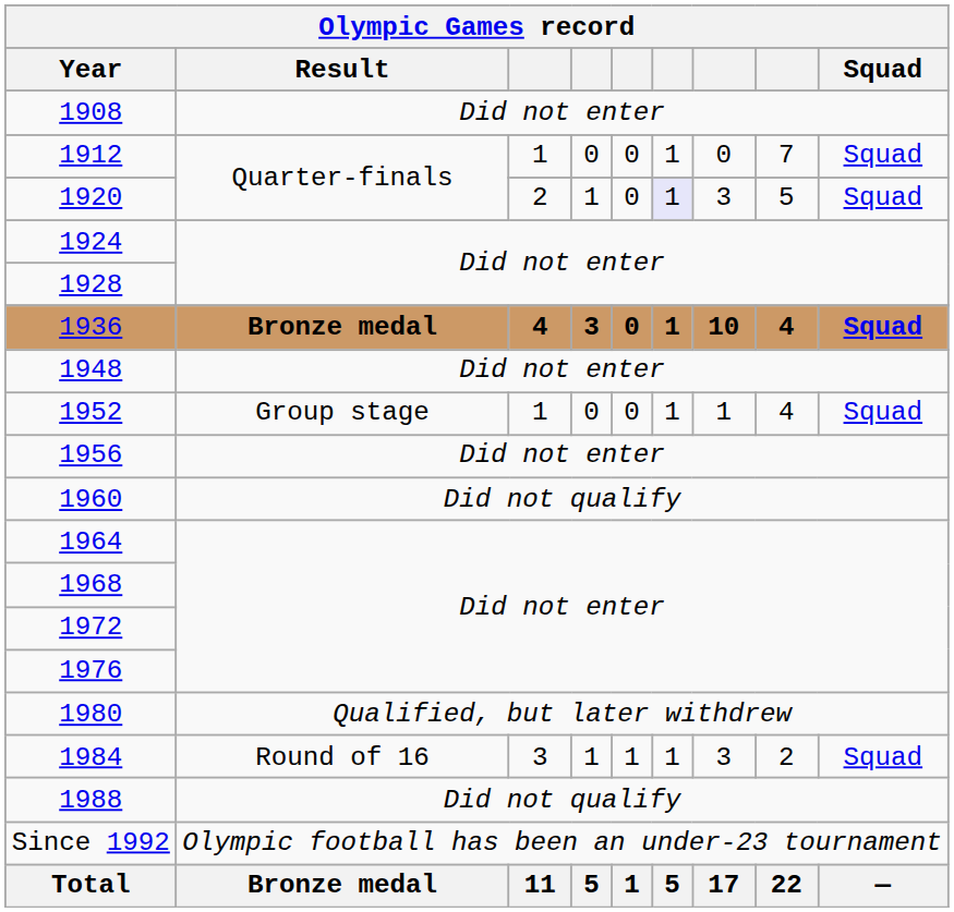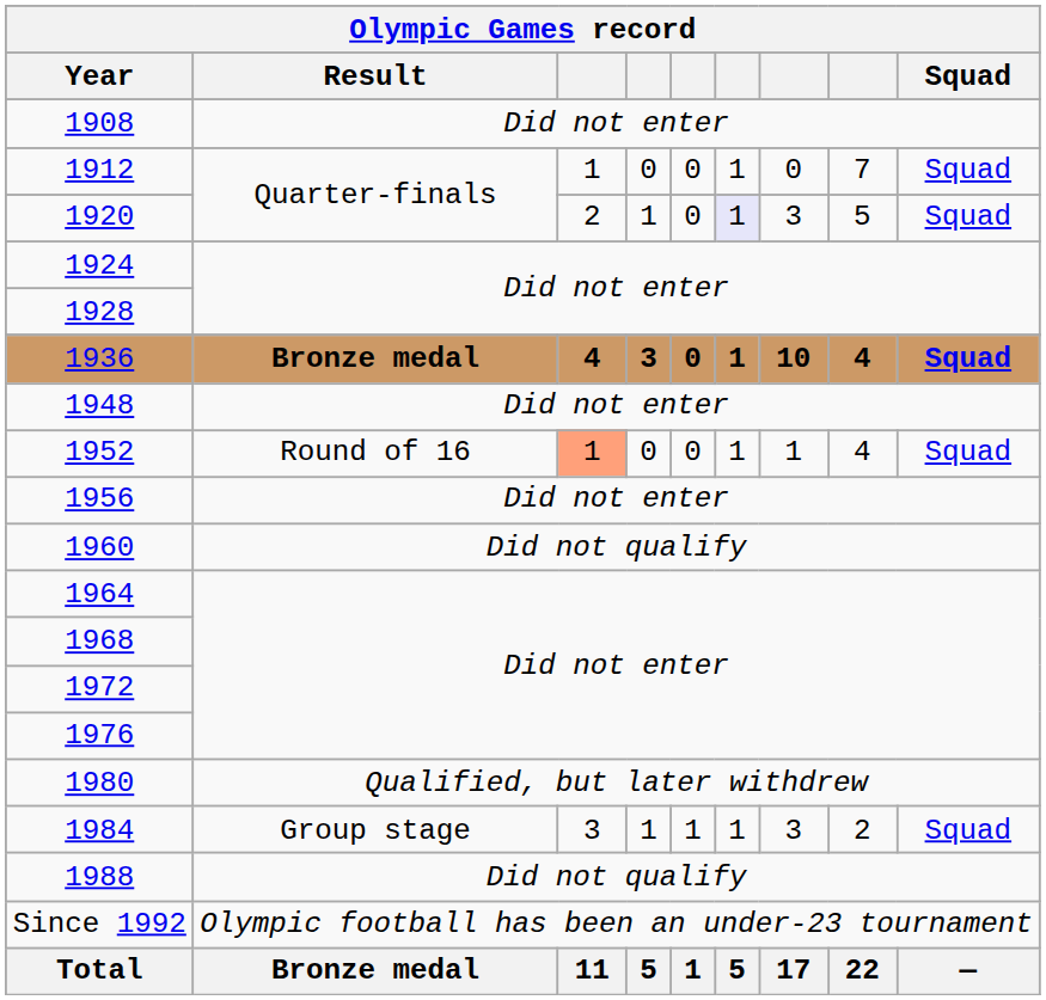 <table class="wikitable" style="text-align: center;">
 <tr>
 <th colspan=10><a href='#'>Olympic Games</a> record</th>
 </tr>
 <tr>
 <th>Year</th>
 <th>Result</th>
 <th></th>
 <th></th>
 <th></th>
 <th></th>
 <th></th>
 <th></th>
 <th>Squad</th>
 </tr>
 <tr>
 <td> <a href='#'>1908</a></td>
 <td colspan=8><em>Did not enter</em></td>
 </tr>
 <tr>
 <td> <a href='#'>1912</a></td>
 <td rowspan=2>Quarter-finals</td>
 <td>1</td>
 <td>0</td>
 <td>0</td>
 <td>1</td>
 <td>0</td>
 <td>7</td>
 <td><a href='#'>Squad</a></td>
 </tr>
 <tr>
 <td> <a href='#'>1920</a></td>
 <td>2</td>
 <td>1</td>
 <td>0</td>
 <td style="background: lavender;">1</td>
 <td>3</td>
 <td>5</td>
 <td><a href='#'>Squad</a></td>
 </tr>
 <tr>
 <td> <a href='#'>1924</a></td>
 <td colspan=8 rowspan=2><em>Did not enter</em></td>
 </tr>
 <tr>
 <td> <a href='#'>1928</a></td>
 </tr>
 <tr>
 </tr>
 <tr style="background:#c96">
 <td> <a href='#'>1936</a></td>
 <td><strong>Bronze medal</strong></td>
 <td><strong>4</strong></td>
 <td><strong>3</strong></td>
 <td><strong>0</strong></td>
 <td><strong>1</strong></td>
 <td><strong>10</strong></td>
 <td><strong>4</strong></td>
 <td><strong><a href='#'>Squad</a></strong></td>
 </tr>
 <tr>
 <td> <a href='#'>1948</a></td>
 <td colspan=8><em>Did not enter</em></td>
 </tr>
 <tr>
 <td> <a href='#'>1952</a></td>
-<td>Group stage</td>
-<td>1</td>
+<td>Round of 16</td>
+<td style="background: lightsalmon;">1</td>
 <td>0</td>
 <td>0</td>
 <td>1</td>
 <td>1</td>
 <td>4</td>
 <td><a href='#'>Squad</a></td>
 </tr>
 <tr>
 <td> <a href='#'>1956</a></td>
 <td colspan=8><em>Did not enter</em></td>
 </tr>
 <tr>
 <td> <a href='#'>1960</a></td>
 <td colspan=8><em>Did not qualify</em></td>
 </tr>
 <tr>
 <td> <a href='#'>1964</a></td>
 <td colspan=8 rowspan=4><em>Did not enter</em></td>
 </tr>
 <tr>
 <td> <a href='#'>1968</a></td>
 </tr>
 <tr>
 <td> <a href='#'>1972</a></td>
 </tr>
 <tr>
 <td> <a href='#'>1976</a></td>
 </tr>
 <tr>
 <td> <a href='#'>1980</a></td>
 <td colspan=8><em>Qualified, but later withdrew</em></td>
 </tr>
 <tr>
 <td> <a href='#'>1984</a></td>
-<td>Round of 16</td>
+<td>Group stage</td>
 <td>3</td>
 <td>1</td>
 <td>1</td>
 <td>1</td>
 <td>3</td>
 <td>2</td>
 <td><a href='#'>Squad</a></td>
 </tr>
 <tr>
 <td> <a href='#'>1988</a></td>
 <td colspan=8><em>Did not qualify</em></td>
 </tr>
 <tr>
 <td>Since <a href='#'>1992</a></td>
 <td colspan=8><em>Olympic football has been an under-23 tournament</em></td>
 </tr>
 <tr>
 <th>Total</th>
 <th>Bronze medal</th>
 <th>11</th>
 <th>5</th>
 <th>1</th>
 <th>5</th>
 <th>17</th>
 <th>22</th>
 <th>—</th>
 </tr>
 </table>
